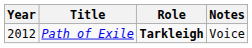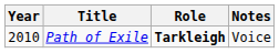 <table class="wikitable plainrowheaders sortable">
 <tr>
 <th scope="col">Year</th>
 <th scope="col">Title</th>
 <th scope="col">Role</th>
 <th scope="col" class="unsortable">Notes</th>
 </tr>
 <tr>
-<td>2012</td>
+<td>2010</td>
 <td><em><a href='#'>Path of Exile</a></em></td>
 <td><strong>Tarkleigh</strong></td>
 <td>Voice</td>
 </tr>
 </table>
